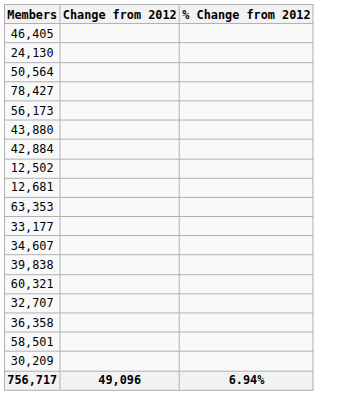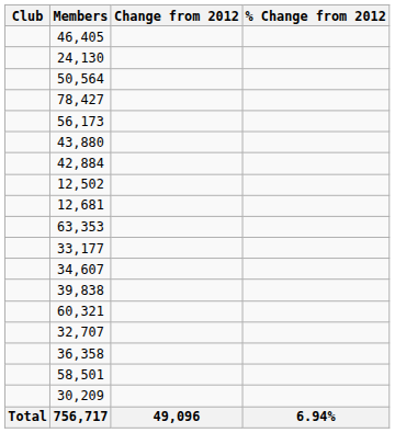 <table class="wikitable plainrowheaders sortable" style="text-align:center;">
 <tr>
+<th>Club</th>
 <th>Members</th>
 <th>Change from 2012</th>
 <th>% Change from 2012</th>
 </tr>
 <tr>
+<td scope="row"></td>
 <td>46,405</td>
 <td></td>
 <td></td>
 </tr>
 <tr>
+<td scope="row"></td>
 <td>24,130</td>
 <td></td>
 <td></td>
 </tr>
 <tr>
+<td scope="row"></td>
 <td>50,564</td>
 <td></td>
 <td></td>
 </tr>
 <tr>
+<td scope="row"></td>
 <td>78,427</td>
 <td></td>
 <td></td>
 </tr>
 <tr>
+<td scope="row"></td>
 <td>56,173</td>
 <td></td>
 <td></td>
 </tr>
 <tr>
+<td scope="row"></td>
 <td>43,880</td>
 <td></td>
 <td></td>
 </tr>
 <tr>
+<td scope="row"></td>
 <td>42,884</td>
 <td></td>
 <td></td>
 </tr>
 <tr>
+<td scope="row"></td>
 <td>12,502</td>
 <td></td>
 <td></td>
 </tr>
 <tr>
+<td scope="row"></td>
 <td>12,681</td>
 <td></td>
 <td></td>
 </tr>
 <tr>
+<td scope="row"></td>
 <td>63,353</td>
 <td></td>
 <td></td>
 </tr>
 <tr>
+<td scope="row"></td>
 <td>33,177</td>
 <td></td>
 <td></td>
 </tr>
 <tr>
+<td scope="row"></td>
 <td>34,607</td>
 <td></td>
 <td></td>
 </tr>
 <tr>
+<td scope="row"></td>
 <td>39,838</td>
 <td></td>
 <td></td>
 </tr>
 <tr>
+<td scope="row"></td>
 <td>60,321</td>
 <td></td>
 <td></td>
 </tr>
 <tr>
+<td scope="row"></td>
 <td>32,707</td>
 <td></td>
 <td></td>
 </tr>
 <tr>
+<td scope="row"></td>
 <td>36,358</td>
 <td></td>
 <td></td>
 </tr>
 <tr>
+<td scope="row"></td>
 <td>58,501</td>
 <td></td>
 <td></td>
 </tr>
 <tr>
+<td scope="row"></td>
 <td>30,209</td>
 <td></td>
 <td></td>
 </tr>
 <tr class="sortbottom">
+<th>Total</th>
 <th>756,717</th>
 <th> 49,096</th>
 <th> 6.94%</th>
 </tr>
 </table>
